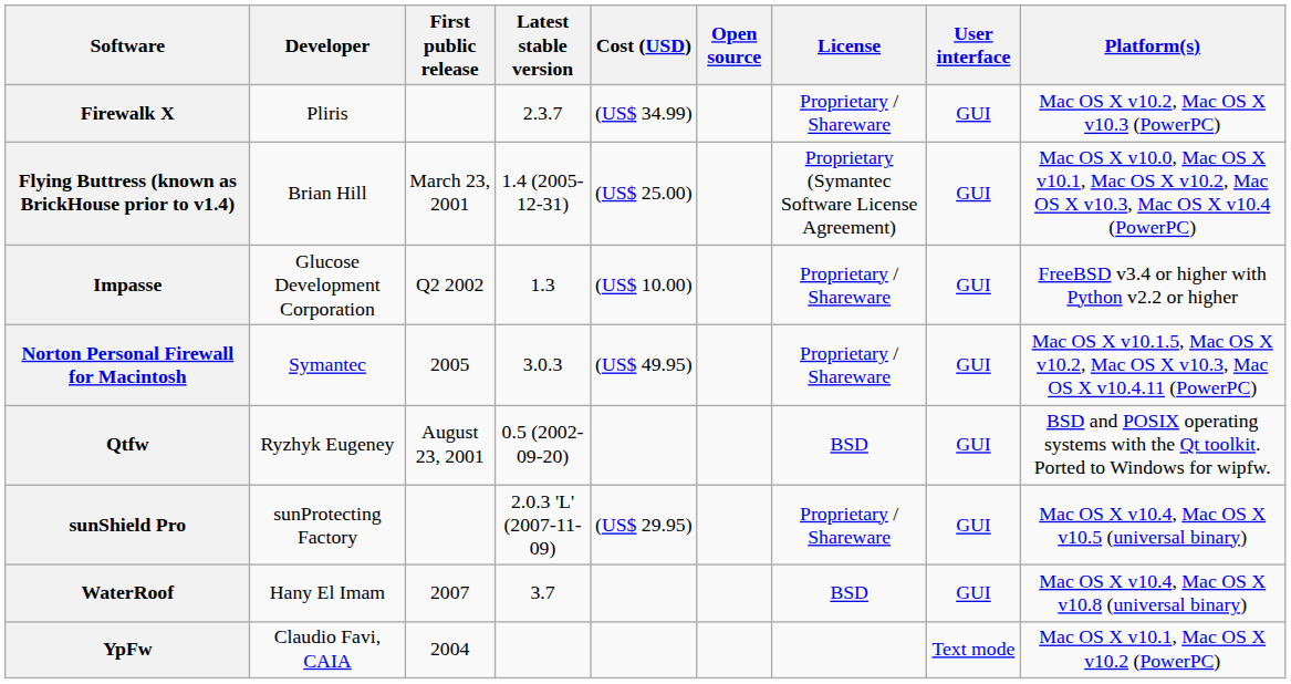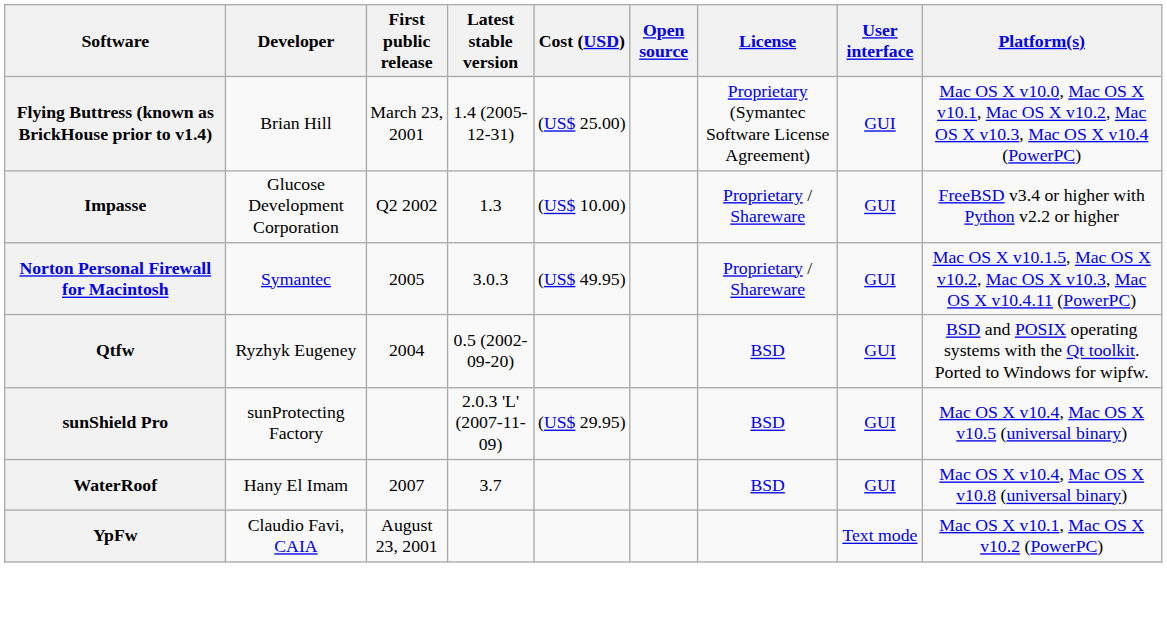 <table class="wikitable sortable" style="font-size: smaller; text-align: center; width: auto;">
 <tr>
 <th style="width: 12em">Software</th>
 <th>Developer</th>
 <th>First public release</th>
 <th>Latest stable version</th>
 <th>Cost (<a href='#'>USD</a>)</th>
 <th><a href='#'>Open source</a></th>
 <th><a href='#'>License</a></th>
 <th><a href='#'>User interface</a></th>
 <th><a href='#'>Platform(s)</a></th>
-</tr>
-<tr>
-<th>Firewalk X</th>
-<td>Pliris</td>
-<td></td>
-<td>2.3.7</td>
-<td> (<a href='#'>US$</a> 34.99)</td>
-<td></td>
-<td><a href='#'>Proprietary</a> / <a href='#'>Shareware</a></td>
-<td><a href='#'>GUI</a></td>
-<td><a href='#'>Mac OS X v10.2</a>, <a href='#'>Mac OS X v10.3</a> (<a href='#'>PowerPC</a>)</td>
 </tr>
 <tr>
 <th>Flying Buttress (known as BrickHouse prior to v1.4)</th>
 <td>Brian Hill</td>
 <td>March 23, 2001</td>
 <td>1.4 (2005-12-31)</td>
 <td> (<a href='#'>US$</a> 25.00)</td>
 <td></td>
 <td><a href='#'>Proprietary</a><br>(Symantec Software License Agreement)</td>
 <td><a href='#'>GUI</a></td>
 <td><a href='#'>Mac OS X v10.0</a>, <a href='#'>Mac OS X v10.1</a>, <a href='#'>Mac OS X v10.2</a>, <a href='#'>Mac OS X v10.3</a>, <a href='#'>Mac OS X v10.4</a> (<a href='#'>PowerPC</a>)</td>
 </tr>
 <tr>
 <th>Impasse</th>
 <td>Glucose Development Corporation</td>
 <td>Q2 2002</td>
 <td>1.3</td>
 <td> (<a href='#'>US$</a> 10.00)</td>
 <td></td>
 <td><a href='#'>Proprietary</a> / <a href='#'>Shareware</a></td>
 <td><a href='#'>GUI</a></td>
 <td><a href='#'>FreeBSD</a> v3.4 or higher with <a href='#'>Python</a> v2.2 or higher</td>
 </tr>
 <tr>
 <th><a href='#'>Norton Personal Firewall for Macintosh</a></th>
 <td><a href='#'>Symantec</a></td>
 <td>2005</td>
 <td>3.0.3</td>
 <td> (<a href='#'>US$</a> 49.95)</td>
 <td></td>
 <td><a href='#'>Proprietary</a> / <a href='#'>Shareware</a></td>
 <td><a href='#'>GUI</a></td>
 <td><a href='#'>Mac OS X v10.1.5</a>, <a href='#'>Mac OS X v10.2</a>, <a href='#'>Mac OS X v10.3</a>, <a href='#'>Mac OS X v10.4.11</a> (<a href='#'>PowerPC</a>)</td>
 </tr>
 <tr>
 <th>Qtfw</th>
 <td>Ryzhyk Eugeney</td>
-<td>August 23, 2001</td>
+<td>2004</td>
 <td>0.5 (2002-09-20)</td>
 <td></td>
 <td></td>
 <td><a href='#'>BSD</a></td>
 <td><a href='#'>GUI</a></td>
 <td><a href='#'>BSD</a> and <a href='#'>POSIX</a> operating systems with the <a href='#'>Qt toolkit</a>. Ported to Windows for wipfw.</td>
 </tr>
 <tr>
 <th>sunShield Pro</th>
 <td>sunProtecting Factory</td>
 <td></td>
 <td>2.0.3 'L' (2007-11-09)</td>
 <td> (<a href='#'>US$</a> 29.95)</td>
 <td></td>
-<td><a href='#'>Proprietary</a> / <a href='#'>Shareware</a></td>
+<td><a href='#'>BSD</a></td>
 <td><a href='#'>GUI</a></td>
 <td><a href='#'>Mac OS X v10.4</a>, <a href='#'>Mac OS X v10.5</a> (<a href='#'>universal binary</a>)</td>
 </tr>
 <tr>
 <th>WaterRoof</th>
 <td>Hany El Imam</td>
 <td>2007</td>
 <td>3.7</td>
 <td></td>
 <td></td>
 <td><a href='#'>BSD</a></td>
 <td><a href='#'>GUI</a></td>
 <td><a href='#'>Mac OS X v10.4</a>, <a href='#'>Mac OS X v10.8</a> (<a href='#'>universal binary</a>)</td>
 </tr>
 <tr>
 <th>YpFw</th>
 <td>Claudio Favi, <a href='#'>CAIA</a></td>
-<td>2004</td>
+<td>August 23, 2001</td>
 <td></td>
 <td></td>
 <td></td>
 <td></td>
 <td><a href='#'>Text mode</a></td>
 <td><a href='#'>Mac OS X v10.1</a>, <a href='#'>Mac OS X v10.2</a> (<a href='#'>PowerPC</a>)</td>
 </tr>
 </table>
